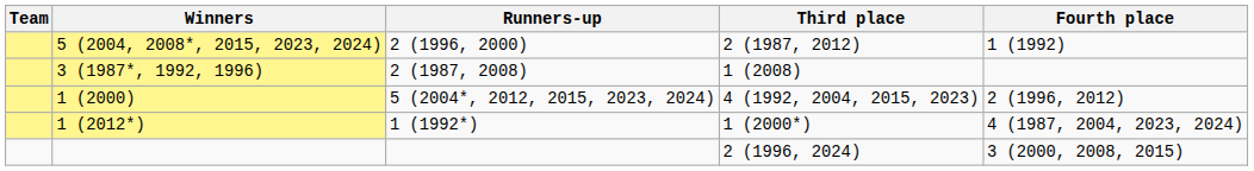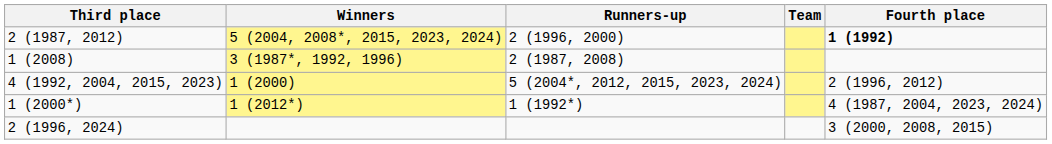 <table class="wikitable sortable">
 <tr>
-<th>Team</th>
+<th>Third place</th>
 <th>Winners</th>
 <th>Runners-up</th>
-<th>Third place</th>
+<th>Team</th>
 <th>Fourth place</th>
 </tr>
 <tr>
-<td style=background:#FFF68F></td>
+<td>2 (1987, 2012)</td>
 <td style=background:#FFF68F>5 (2004, 2008*, 2015, 2023, 2024)</td>
 <td>2 (1996, 2000)</td>
-<td>2 (1987, 2012)</td>
-<td>1 (1992)</td>
+<td style=background:#FFF68F></td>
+<td><strong>1 (1992)</strong></td>
 </tr>
 <tr>
-<td style=background:#FFF68F></td>
+<td>1 (2008)</td>
 <td style=background:#FFF68F>3 (1987*, 1992, 1996)</td>
 <td>2 (1987, 2008)</td>
-<td>1 (2008)</td>
+<td style=background:#FFF68F></td>
 <td></td>
 </tr>
 <tr>
-<td style=background:#FFF68F></td>
+<td>4 (1992, 2004, 2015, 2023)</td>
 <td style=background:#FFF68F>1 (2000)</td>
 <td>5 (2004*, 2012, 2015, 2023, 2024)</td>
-<td>4 (1992, 2004, 2015, 2023)</td>
+<td style=background:#FFF68F></td>
 <td>2 (1996, 2012)</td>
 </tr>
 <tr>
-<td style=background:#FFF68F></td>
+<td>1 (2000*)</td>
 <td style=background:#FFF68F>1 (2012*)</td>
 <td>1 (1992*)</td>
-<td>1 (2000*)</td>
+<td style=background:#FFF68F></td>
 <td>4 (1987, 2004, 2023, 2024)</td>
 </tr>
 <tr>
+<td>2 (1996, 2024)</td>
 <td></td>
 <td></td>
 <td></td>
-<td>2 (1996, 2024)</td>
 <td>3 (2000, 2008, 2015)</td>
 </tr>
 </table>
